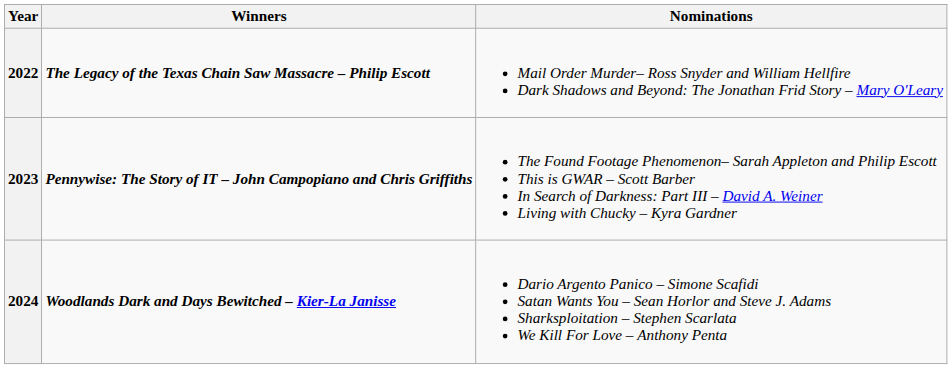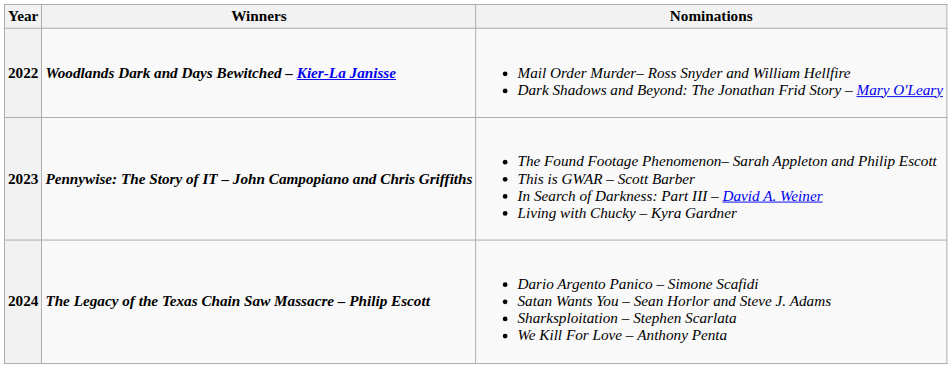 <table class="wikitable">
 <tr>
 <th>Year</th>
 <th>Winners</th>
 <th>Nominations</th>
 </tr>
 <tr>
 <th>2022</th>
-<td><strong><em>The Legacy of the Texas Chain Saw Massacre – Philip Escott</em></strong></td>
+<td><strong><em>Woodlands Dark and Days Bewitched – <a href='#'>Kier-La Janisse</a></em></strong></td>
 <td><br><ul><li><em>Mail Order Murder– Ross Snyder and William Hellfire</em></li><li><em>Dark Shadows and Beyond: The Jonathan Frid Story – <a href='#'>Mary O'Leary</a></em></li></ul></td>
 </tr>
 <tr>
 <th>2023</th>
 <td><strong><em>Pennywise: The Story of IT – John Campopiano and Chris Griffiths</em></strong></td>
 <td><br><ul><li><em>The Found Footage Phenomenon– Sarah Appleton and Philip Escott</em></li><li><em>This is GWAR – Scott Barber</em></li><li><em>In Search of Darkness: Part III</em> – <em><a href='#'>David A. Weiner</a></em></li><li><em>Living with Chucky</em> – <em>Kyra Gardner</em></li></ul></td>
 </tr>
 <tr>
 <th>2024</th>
-<td><strong><em>Woodlands Dark and Days Bewitched – <a href='#'>Kier-La Janisse</a></em></strong></td>
+<td><strong><em>The Legacy of the Texas Chain Saw Massacre – Philip Escott</em></strong></td>
 <td><br><ul><li><em>Dario Argento Panico</em> – <em>Simone Scafidi</em></li><li><em>Satan Wants You</em> – <em>Sean Horlor and Steve J. Adams</em></li><li><em>Sharksploitation</em> – <em>Stephen Scarlata</em></li><li><em>We Kill For Love</em> – <em>Anthony Penta</em></li></ul></td>
 </tr>
 </table>
